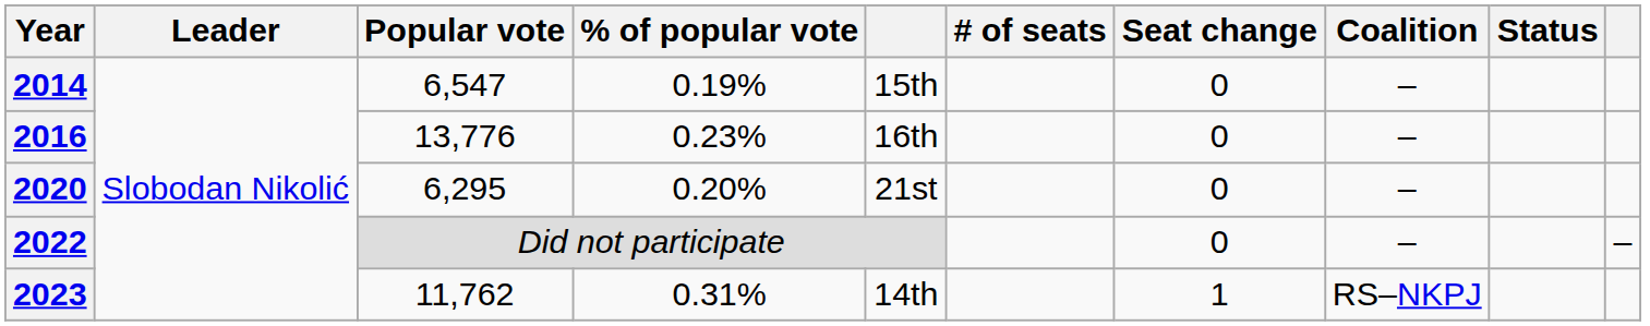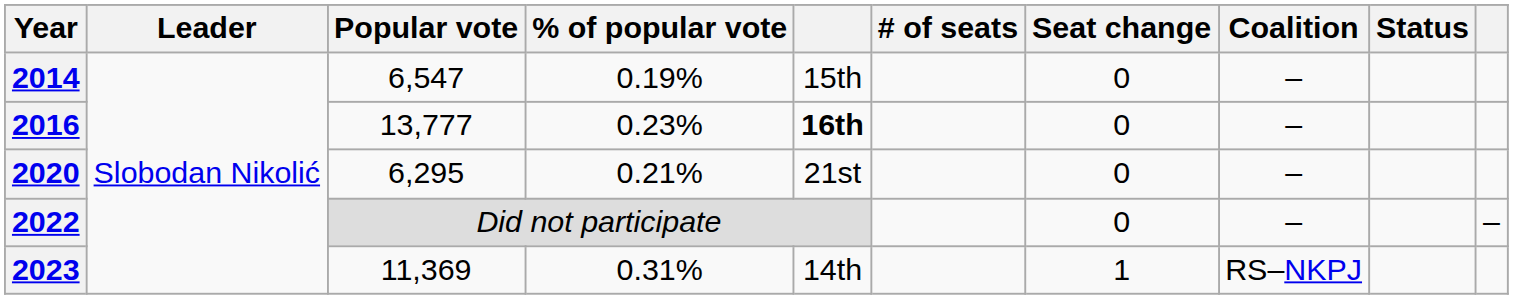 <table class="wikitable" style="text-align:center">
 <tr>
 <th>Year</th>
 <th>Leader</th>
 <th>Popular vote</th>
 <th>% of popular vote</th>
 <th></th>
 <th># of seats</th>
 <th>Seat change</th>
 <th>Coalition</th>
 <th>Status</th>
 <th></th>
 </tr>
 <tr>
 <th><a href='#'>2014</a></th>
 <td rowspan="5"><a href='#'>Slobodan Nikolić</a></td>
 <td>6,547</td>
 <td>0.19%</td>
 <td> 15th</td>
 <td></td>
 <td> 0</td>
 <td>–</td>
 <td></td>
 <td></td>
 </tr>
 <tr>
 <th><a href='#'>2016</a></th>
-<td>13,776</td>
+<td>13,777</td>
 <td>0.23%</td>
-<td> 16th</td>
+<td><strong> 16th</strong></td>
 <td></td>
 <td> 0</td>
 <td>–</td>
 <td></td>
 <td></td>
 </tr>
 <tr>
 <th><a href='#'>2020</a></th>
 <td>6,295</td>
-<td>0.20%</td>
+<td>0.21%</td>
 <td> 21st</td>
 <td></td>
 <td> 0</td>
 <td>–</td>
 <td></td>
 <td></td>
 </tr>
 <tr>
 <th><a href='#'>2022</a></th>
 <td colspan="3" style="background:#ddd"><em>Did not participate</em></td>
 <td></td>
 <td> 0</td>
 <td>–</td>
 <td></td>
 <td>–</td>
 </tr>
 <tr>
 <th><a href='#'>2023</a></th>
-<td>11,762</td>
+<td>11,369</td>
 <td>0.31%</td>
 <td> 14th</td>
 <td></td>
 <td> 1</td>
 <td>RS–<a href='#'>NKPJ</a></td>
 <td></td>
 <td></td>
 </tr>
 </table>
